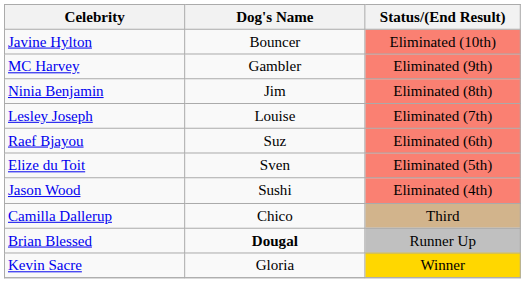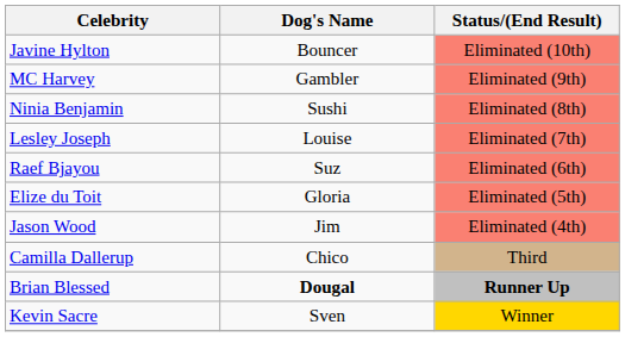 <table class="wikitable" style="font-size: 95%;">
 <tr>
 <th width="175">Celebrity</th>
 <th width="175">Dog's Name</th>
 <th width="150">Status/(End Result)</th>
 </tr>
 <tr>
 <td><a href='#'>Javine Hylton</a></td>
 <td align="center">Bouncer</td>
 <td bgcolor="fa8072" align="center">Eliminated (10th)</td>
 </tr>
 <tr>
 <td><a href='#'>MC Harvey</a></td>
 <td align="center">Gambler</td>
 <td bgcolor="fa8072" align="center">Eliminated (9th)</td>
 </tr>
 <tr>
 <td><a href='#'>Ninia Benjamin</a></td>
-<td align="center">Jim</td>
+<td align="center">Sushi</td>
 <td bgcolor="fa8072" align="center">Eliminated (8th)</td>
 </tr>
 <tr>
 <td><a href='#'>Lesley Joseph</a></td>
 <td align="center">Louise</td>
 <td bgcolor="fa8072" align="center">Eliminated (7th)</td>
 </tr>
 <tr>
 <td><a href='#'>Raef Bjayou</a></td>
 <td align="center">Suz</td>
 <td bgcolor="fa8072" align="center">Eliminated (6th)</td>
 </tr>
 <tr>
 <td><a href='#'>Elize du Toit</a></td>
-<td align="center">Sven</td>
+<td align="center">Gloria</td>
 <td bgcolor="fa8072" align="center">Eliminated (5th)</td>
 </tr>
 <tr>
 <td><a href='#'>Jason Wood</a></td>
-<td align="center">Sushi</td>
+<td align="center">Jim</td>
 <td bgcolor="fa8072" align="center">Eliminated (4th)</td>
 </tr>
 <tr>
 <td><a href='#'>Camilla Dallerup</a></td>
 <td align="center">Chico</td>
 <td bgcolor="tan" align="center">Third</td>
 </tr>
 <tr>
 <td><a href='#'>Brian Blessed</a></td>
 <td align="center"><strong>Dougal</strong></td>
-<td bgcolor="silver" align="center">Runner Up</td>
+<td bgcolor="silver" align="center"><strong>Runner Up</strong></td>
 </tr>
 <tr>
 <td><a href='#'>Kevin Sacre</a></td>
-<td align="center">Gloria</td>
+<td align="center">Sven</td>
 <td bgcolor="gold" align="center">Winner</td>
 </tr>
 <tr>
 </tr>
 </table>
